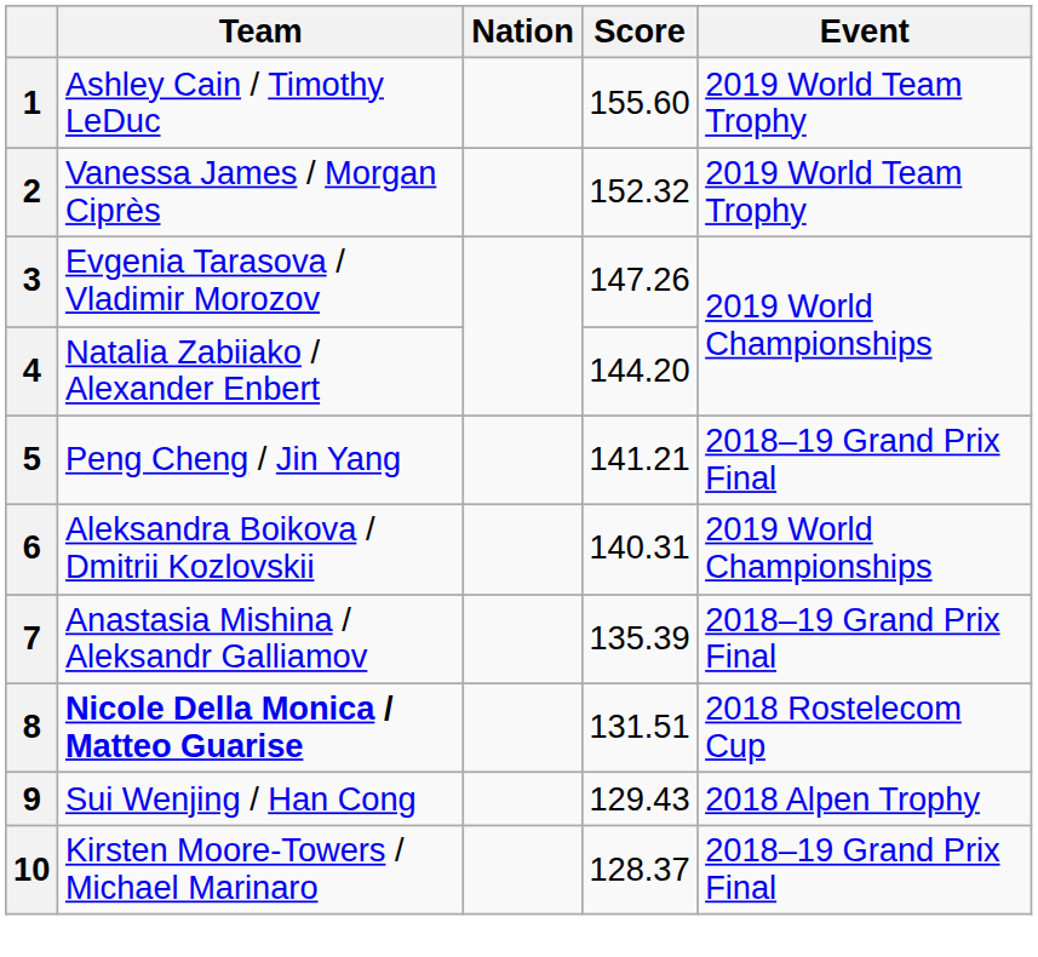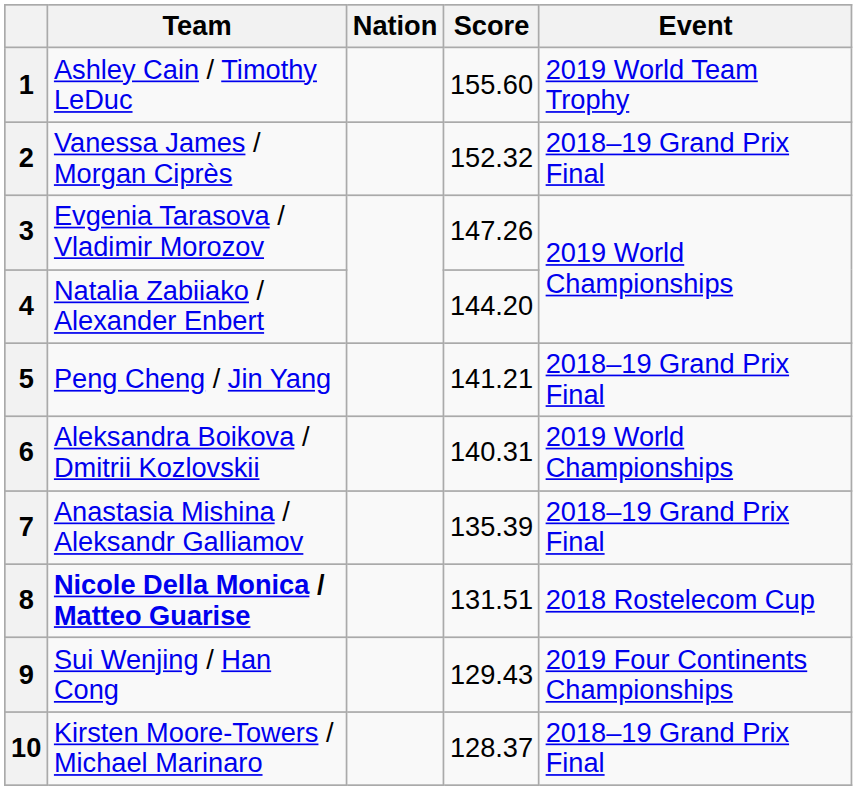 <table class="wikitable sortable" style="text-align:left; width:80%">
 <tr>
 <th scope="col"></th>
 <th scope="col">Team</th>
 <th scope="col">Nation</th>
 <th scope="col">Score</th>
 <th scope="col">Event</th>
 </tr>
 <tr>
 <th scope="row">1</th>
 <td><a href='#'>Ashley Cain</a> / <a href='#'>Timothy LeDuc</a></td>
 <td></td>
 <td style="text-align:center;">155.60</td>
 <td><a href='#'>2019 World Team Trophy</a></td>
 </tr>
 <tr>
 <th scope="row">2</th>
 <td><a href='#'>Vanessa James</a> / <a href='#'>Morgan Ciprès</a></td>
 <td></td>
 <td style="text-align:center;">152.32</td>
-<td><a href='#'>2019 World Team Trophy</a></td>
+<td><a href='#'>2018–19 Grand Prix Final</a></td>
 </tr>
 <tr>
 <th scope="row">3</th>
 <td><a href='#'>Evgenia Tarasova</a> / <a href='#'>Vladimir Morozov</a></td>
 <td rowspan="2"></td>
 <td style="text-align:center;">147.26</td>
 <td rowspan="2"><a href='#'>2019 World Championships</a></td>
 </tr>
 <tr>
 <th scope="row">4</th>
 <td><a href='#'>Natalia Zabiiako</a> / <a href='#'>Alexander Enbert</a></td>
 <td style="text-align:center;">144.20</td>
 </tr>
 <tr>
 <th scope="row">5</th>
 <td><a href='#'>Peng Cheng</a> / <a href='#'>Jin Yang</a></td>
 <td></td>
 <td style="text-align:center;">141.21</td>
 <td><a href='#'>2018–19 Grand Prix Final</a></td>
 </tr>
 <tr>
 <th scope="row">6</th>
 <td><a href='#'>Aleksandra Boikova</a> / <a href='#'>Dmitrii Kozlovskii</a></td>
 <td></td>
 <td style="text-align:center;">140.31</td>
 <td><a href='#'>2019 World Championships</a></td>
 </tr>
 <tr>
 <th scope="row">7</th>
 <td><a href='#'>Anastasia Mishina</a> / <a href='#'>Aleksandr Galliamov</a></td>
 <td></td>
 <td style="text-align:center;">135.39</td>
 <td><a href='#'>2018–19 Grand Prix Final</a></td>
 </tr>
 <tr>
 <th scope="row">8</th>
 <td><strong><a href='#'>Nicole Della Monica</a> / <a href='#'>Matteo Guarise</a></strong></td>
 <td></td>
 <td style="text-align:center;">131.51</td>
 <td><a href='#'>2018 Rostelecom Cup</a></td>
 </tr>
 <tr>
 <th scope="row">9</th>
 <td><a href='#'>Sui Wenjing</a> / <a href='#'>Han Cong</a></td>
 <td></td>
 <td style="text-align:center;">129.43</td>
-<td><a href='#'>2018 Alpen Trophy</a></td>
+<td><a href='#'>2019 Four Continents Championships</a></td>
 </tr>
 <tr>
 <th scope="row">10</th>
 <td><a href='#'>Kirsten Moore-Towers</a> / <a href='#'>Michael Marinaro</a></td>
 <td></td>
 <td style="text-align:center;">128.37</td>
 <td><a href='#'>2018–19 Grand Prix Final</a></td>
 </tr>
 </table>
